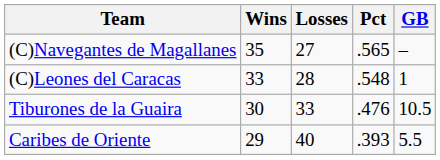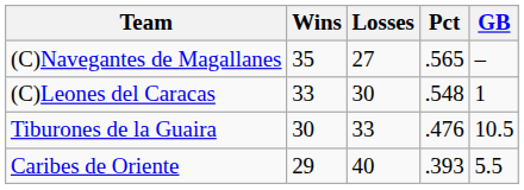 <table class="wikitable">
 <tr>
 <th>Team</th>
 <th>Wins</th>
 <th>Losses</th>
 <th>Pct</th>
 <th><a href='#'>GB</a></th>
 </tr>
 <tr>
 <td>(C)<a href='#'>Navegantes de Magallanes</a></td>
 <td>35</td>
 <td>27</td>
 <td>.565</td>
 <td>–</td>
 </tr>
 <tr>
 <td>(C)<a href='#'>Leones del Caracas</a></td>
 <td>33</td>
-<td>28</td>
+<td>30</td>
 <td>.548</td>
 <td>1</td>
 </tr>
 <tr>
 <td><a href='#'>Tiburones de la Guaira</a></td>
 <td>30</td>
 <td>33</td>
 <td>.476</td>
 <td>10.5</td>
 </tr>
 <tr>
 <td><a href='#'>Caribes de Oriente</a></td>
 <td>29</td>
 <td>40</td>
 <td>.393</td>
 <td>5.5</td>
 </tr>
 </table>
